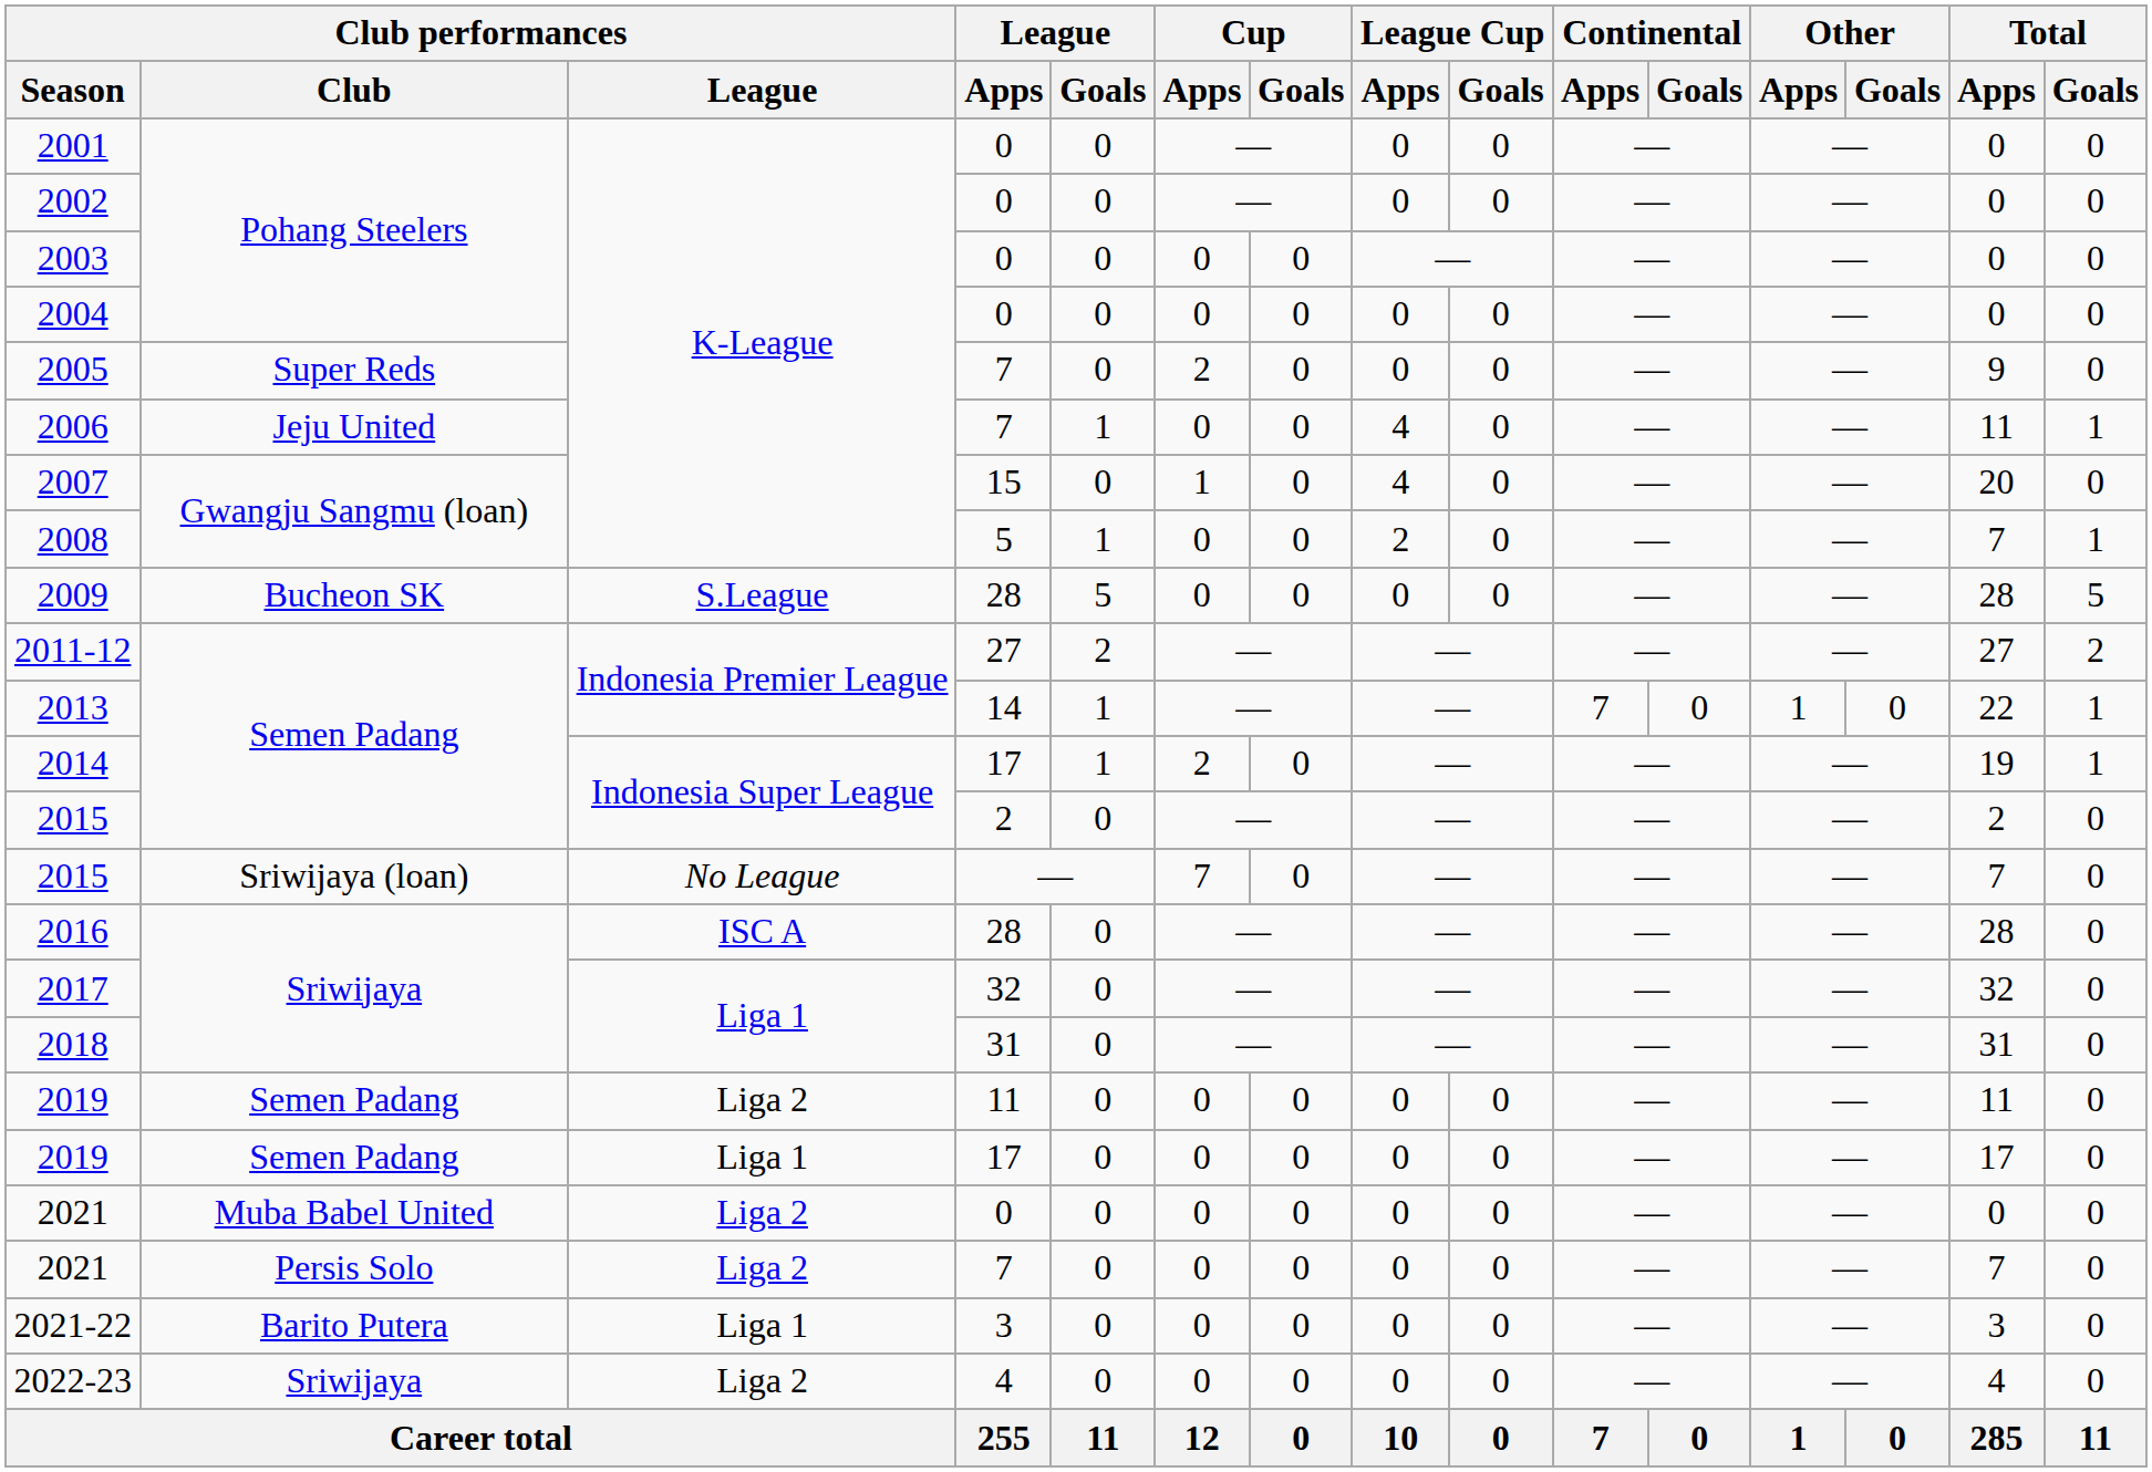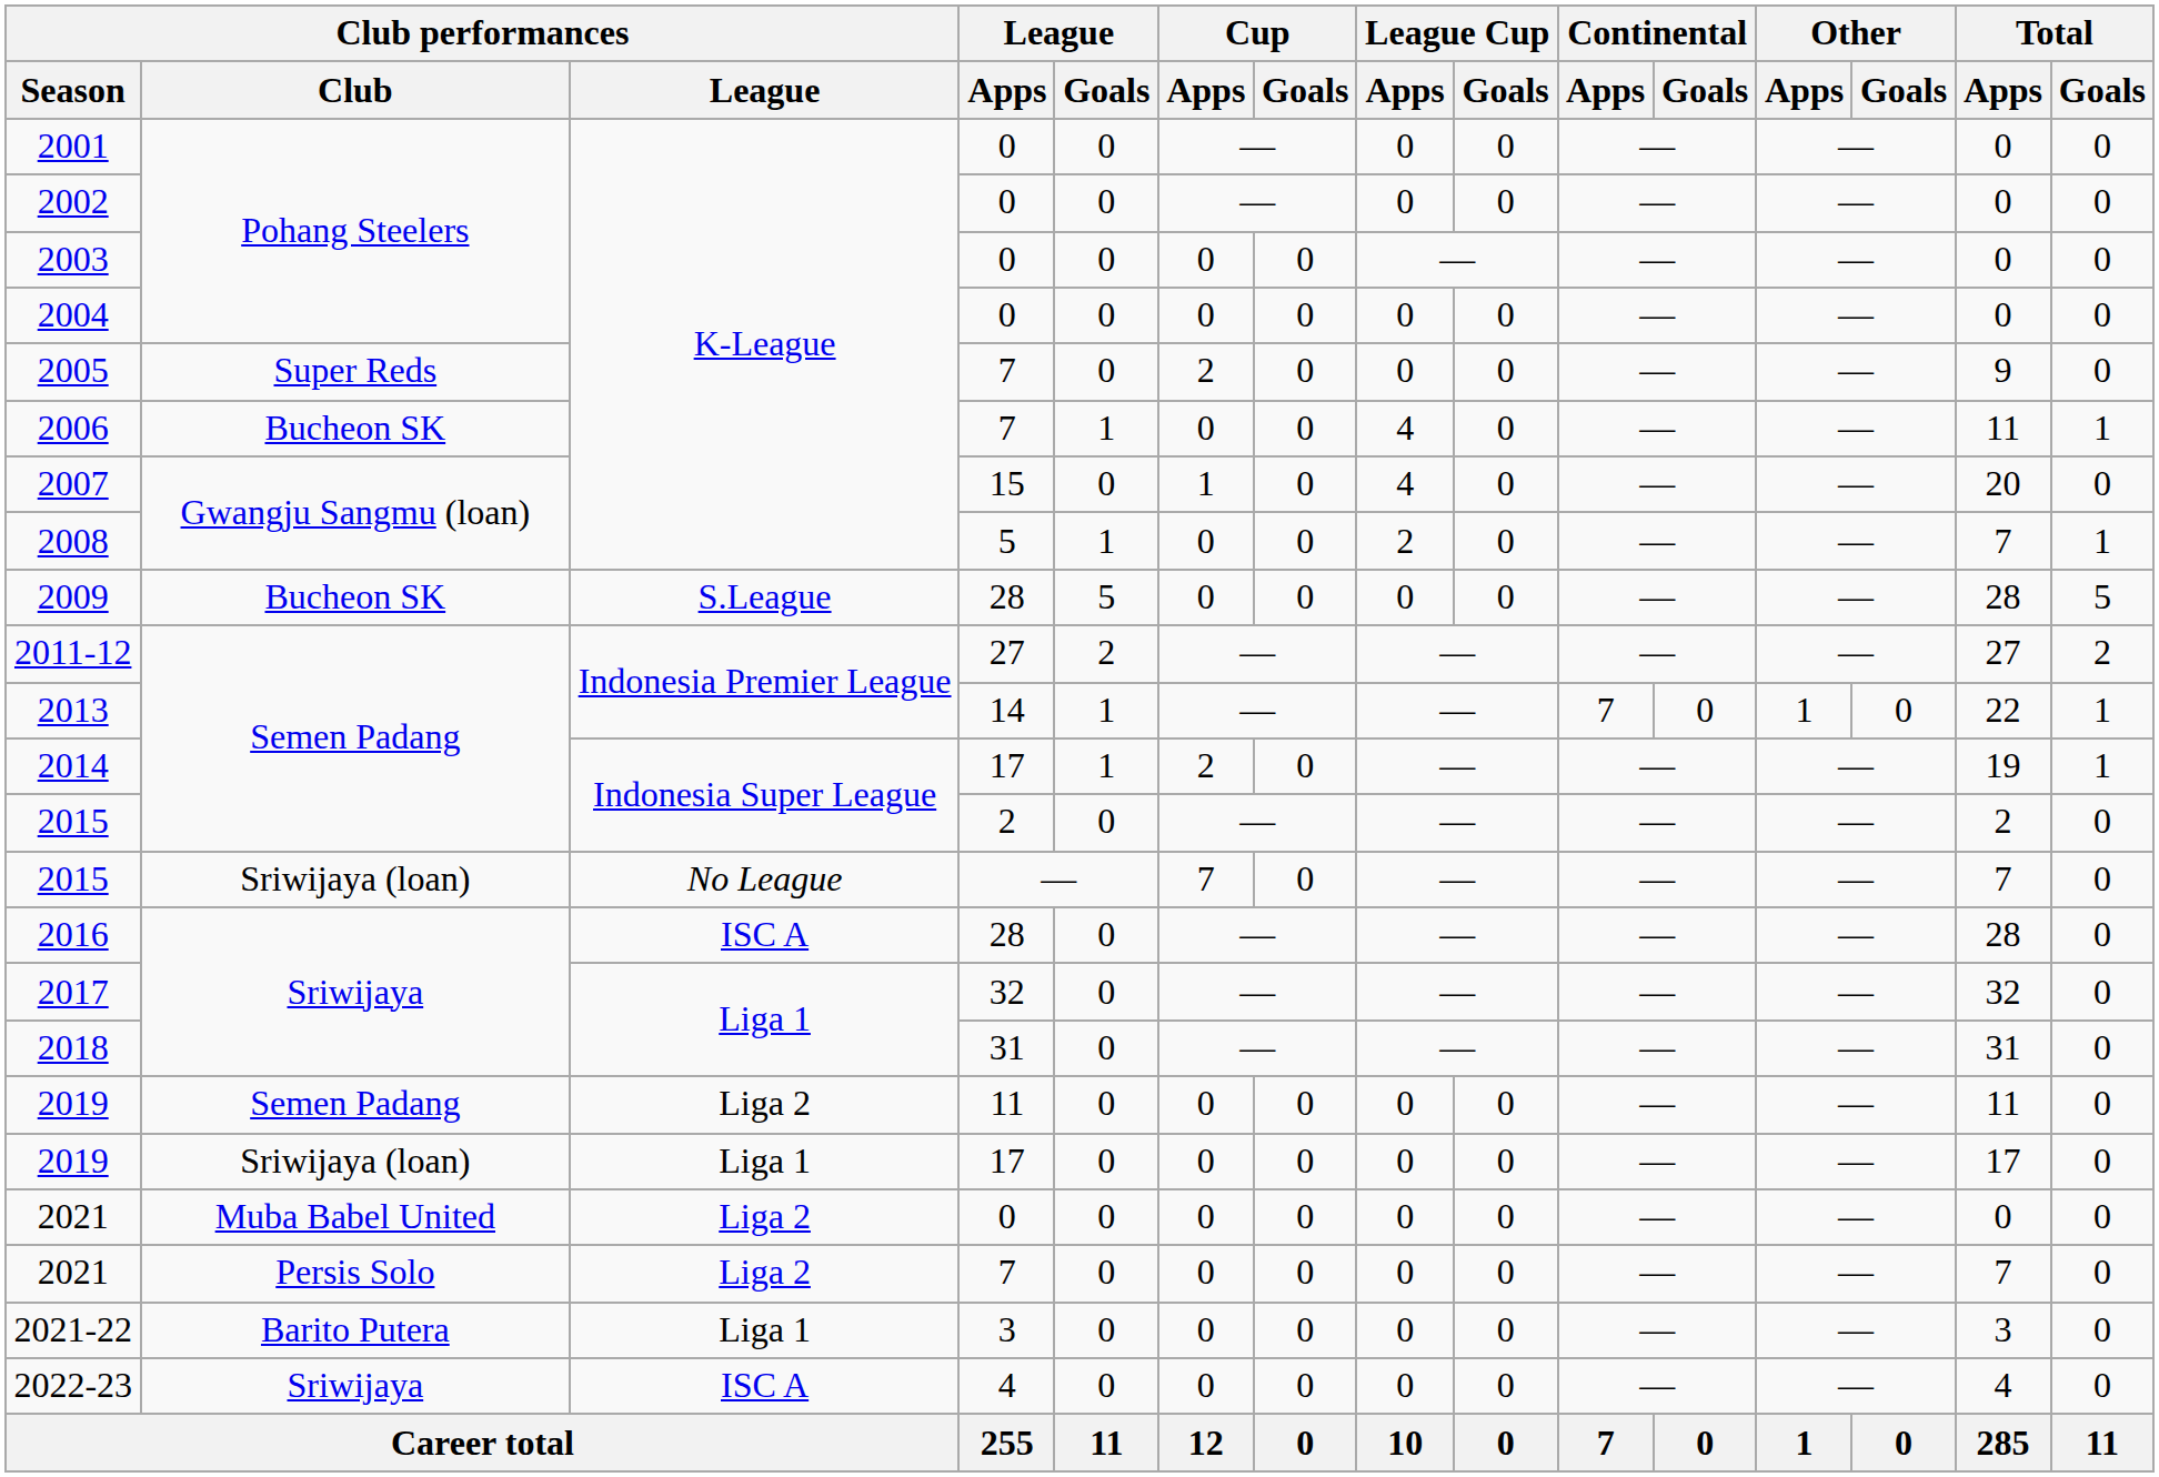 <table class="wikitable" style="text-align:center">
 <tr>
 <th colspan=3>Club performances</th>
 <th colspan=2>League</th>
 <th colspan=2>Cup</th>
 <th colspan=2>League Cup</th>
 <th colspan=2>Continental</th>
 <th colspan=2>Other</th>
 <th colspan=2>Total</th>
 </tr>
 <tr>
 <th>Season</th>
 <th width="20%">Club</th>
 <th>League</th>
 <th>Apps</th>
 <th>Goals</th>
 <th>Apps</th>
 <th>Goals</th>
 <th>Apps</th>
 <th>Goals</th>
 <th>Apps</th>
 <th>Goals</th>
 <th>Apps</th>
 <th>Goals</th>
 <th>Apps</th>
 <th>Goals</th>
 </tr>
 <tr>
 <td><a href='#'>2001</a></td>
 <td rowspan="4"><a href='#'>Pohang Steelers</a></td>
 <td rowspan="8"><a href='#'>K-League</a></td>
 <td>0</td>
 <td>0</td>
 <td colspan="2">—</td>
 <td>0</td>
 <td>0</td>
 <td colspan="2">—</td>
 <td colspan="2">—</td>
 <td>0</td>
 <td>0</td>
 </tr>
 <tr>
 <td><a href='#'>2002</a></td>
 <td>0</td>
 <td>0</td>
 <td colspan="2">—</td>
 <td>0</td>
 <td>0</td>
 <td colspan="2">—</td>
 <td colspan="2">—</td>
 <td>0</td>
 <td>0</td>
 </tr>
 <tr>
 <td><a href='#'>2003</a></td>
 <td>0</td>
 <td>0</td>
 <td>0</td>
 <td>0</td>
 <td colspan="2">—</td>
 <td colspan="2">—</td>
 <td colspan="2">—</td>
 <td>0</td>
 <td>0</td>
 </tr>
 <tr>
 <td><a href='#'>2004</a></td>
 <td>0</td>
 <td>0</td>
 <td>0</td>
 <td>0</td>
 <td>0</td>
 <td>0</td>
 <td colspan="2">—</td>
 <td colspan="2">—</td>
 <td>0</td>
 <td>0</td>
 </tr>
 <tr>
 <td><a href='#'>2005</a></td>
 <td><a href='#'>Super Reds</a></td>
 <td>7</td>
 <td>0</td>
 <td>2</td>
 <td>0</td>
 <td>0</td>
 <td>0</td>
 <td colspan="2">—</td>
 <td colspan="2">—</td>
 <td>9</td>
 <td>0</td>
 </tr>
 <tr>
 <td><a href='#'>2006</a></td>
-<td rowspan="1"><a href='#'>Jeju United</a></td>
+<td rowspan="1"><a href='#'>Bucheon SK</a></td>
 <td>7</td>
 <td>1</td>
 <td>0</td>
 <td>0</td>
 <td>4</td>
 <td>0</td>
 <td colspan="2">—</td>
 <td colspan="2">—</td>
 <td>11</td>
 <td>1</td>
 </tr>
 <tr>
 <td><a href='#'>2007</a></td>
 <td rowspan="2"><a href='#'>Gwangju Sangmu</a> (loan)</td>
 <td>15</td>
 <td>0</td>
 <td>1</td>
 <td>0</td>
 <td>4</td>
 <td>0</td>
 <td colspan="2">—</td>
 <td colspan="2">—</td>
 <td>20</td>
 <td>0</td>
 </tr>
 <tr>
 <td><a href='#'>2008</a></td>
 <td>5</td>
 <td>1</td>
 <td>0</td>
 <td>0</td>
 <td>2</td>
 <td>0</td>
 <td colspan="2">—</td>
 <td colspan="2">—</td>
 <td>7</td>
 <td>1</td>
 </tr>
 <tr>
 <td><a href='#'>2009</a></td>
 <td rowspan="1"><a href='#'>Bucheon SK</a></td>
 <td><a href='#'>S.League</a></td>
 <td>28</td>
 <td>5</td>
 <td>0</td>
 <td>0</td>
 <td>0</td>
 <td>0</td>
 <td colspan="2">—</td>
 <td colspan="2">—</td>
 <td>28</td>
 <td>5</td>
 </tr>
 <tr>
 <td><a href='#'>2011-12</a></td>
 <td rowspan="4"><a href='#'>Semen Padang</a></td>
 <td rowspan="2"><a href='#'>Indonesia Premier League</a></td>
 <td>27</td>
 <td>2</td>
 <td colspan="2">—</td>
 <td colspan="2">—</td>
 <td colspan="2">—</td>
 <td colspan="2">—</td>
 <td>27</td>
 <td>2</td>
 </tr>
 <tr>
 <td><a href='#'>2013</a></td>
 <td>14</td>
 <td>1</td>
 <td colspan="2">—</td>
 <td colspan="2">—</td>
 <td>7</td>
 <td>0</td>
 <td>1</td>
 <td>0</td>
 <td>22</td>
 <td>1</td>
 </tr>
 <tr>
 <td><a href='#'>2014</a></td>
 <td rowspan="2"><a href='#'>Indonesia Super League</a></td>
 <td>17</td>
 <td>1</td>
 <td>2</td>
 <td>0</td>
 <td colspan="2">—</td>
 <td colspan="2">—</td>
 <td colspan="2">—</td>
 <td>19</td>
 <td>1</td>
 </tr>
 <tr>
 <td><a href='#'>2015</a></td>
 <td>2</td>
 <td>0</td>
 <td colspan="2">—</td>
 <td colspan="2">—</td>
 <td colspan="2">—</td>
 <td colspan="2">—</td>
 <td>2</td>
 <td>0</td>
 </tr>
 <tr>
 <td><a href='#'>2015</a></td>
 <td>Sriwijaya (loan)</td>
 <td><em>No League</em></td>
 <td colspan="2">—</td>
 <td>7</td>
 <td>0</td>
 <td colspan="2">—</td>
 <td colspan="2">—</td>
 <td colspan="2">—</td>
 <td>7</td>
 <td>0</td>
 </tr>
 <tr>
 <td><a href='#'>2016</a></td>
 <td rowspan="3"><a href='#'>Sriwijaya</a></td>
 <td><a href='#'>ISC A</a></td>
 <td>28</td>
 <td>0</td>
 <td colspan="2">—</td>
 <td colspan="2">—</td>
 <td colspan="2">—</td>
 <td colspan="2">—</td>
 <td>28</td>
 <td>0</td>
 </tr>
 <tr>
 <td><a href='#'>2017</a></td>
 <td rowspan="2"><a href='#'>Liga 1</a></td>
 <td>32</td>
 <td>0</td>
 <td colspan=2>—</td>
 <td colspan="2">—</td>
 <td colspan="2">—</td>
 <td colspan="2">—</td>
 <td>32</td>
 <td>0</td>
 </tr>
 <tr>
 <td><a href='#'>2018</a></td>
 <td>31</td>
 <td>0</td>
 <td colspan=2>—</td>
 <td colspan="2">—</td>
 <td colspan="2">—</td>
 <td colspan="2">—</td>
 <td>31</td>
 <td>0</td>
 </tr>
 <tr>
 <td><a href='#'>2019</a></td>
 <td><a href='#'>Semen Padang</a></td>
 <td>Liga 2</td>
 <td>11</td>
 <td>0</td>
 <td>0</td>
 <td>0</td>
 <td>0</td>
 <td>0</td>
 <td colspan="2">—</td>
 <td colspan="2">—</td>
 <td>11</td>
 <td>0</td>
 </tr>
 <tr>
 <td><a href='#'>2019</a></td>
-<td><a href='#'>Semen Padang</a></td>
+<td>Sriwijaya (loan)</td>
 <td>Liga 1</td>
 <td>17</td>
 <td>0</td>
 <td>0</td>
 <td>0</td>
 <td>0</td>
 <td>0</td>
 <td colspan="2">—</td>
 <td colspan="2">—</td>
 <td>17</td>
 <td>0</td>
 </tr>
 <tr>
 <td>2021</td>
 <td><a href='#'>Muba Babel United</a></td>
 <td><a href='#'>Liga 2</a></td>
 <td>0</td>
 <td>0</td>
 <td>0</td>
 <td>0</td>
 <td>0</td>
 <td>0</td>
 <td colspan="2">—</td>
 <td colspan="2">—</td>
 <td>0</td>
 <td>0</td>
 </tr>
 <tr>
 <td>2021</td>
 <td><a href='#'>Persis Solo</a></td>
 <td><a href='#'>Liga 2</a></td>
 <td>7</td>
 <td>0</td>
 <td>0</td>
 <td>0</td>
 <td>0</td>
 <td>0</td>
 <td colspan="2">—</td>
 <td colspan="2">—</td>
 <td>7</td>
 <td>0</td>
 </tr>
 <tr>
 <td>2021-22</td>
 <td><a href='#'>Barito Putera</a></td>
 <td>Liga 1</td>
 <td>3</td>
 <td>0</td>
 <td>0</td>
 <td>0</td>
 <td>0</td>
 <td>0</td>
 <td colspan="2">—</td>
 <td colspan="2">—</td>
 <td>3</td>
 <td>0</td>
 </tr>
 <tr>
 <td>2022-23</td>
 <td><a href='#'>Sriwijaya</a></td>
-<td>Liga 2</td>
+<td><a href='#'>ISC A</a></td>
 <td>4</td>
 <td>0</td>
 <td>0</td>
 <td>0</td>
 <td>0</td>
 <td>0</td>
 <td colspan="2">—</td>
 <td colspan="2">—</td>
 <td>4</td>
 <td>0</td>
 </tr>
 <tr>
 <th colspan=3>Career total</th>
 <th>255</th>
 <th>11</th>
 <th>12</th>
 <th>0</th>
 <th>10</th>
 <th>0</th>
 <th>7</th>
 <th>0</th>
 <th>1</th>
 <th>0</th>
 <th>285</th>
 <th>11</th>
 </tr>
 </table>
